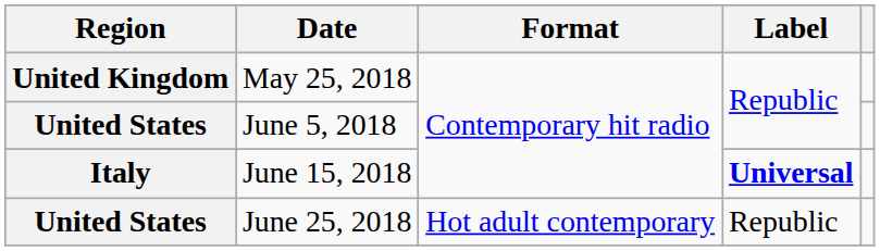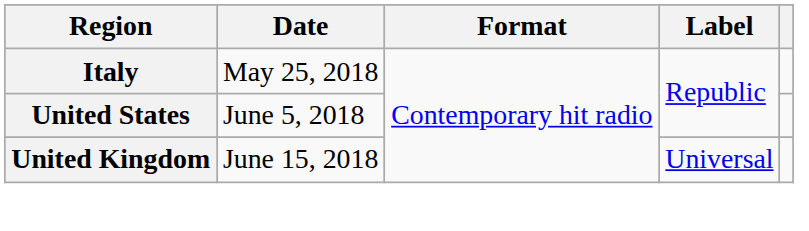 <table class="wikitable plainrowheaders">
 <tr>
 <th scope="col">Region</th>
 <th scope="col">Date</th>
 <th scope="col">Format</th>
 <th scope="col">Label</th>
 <th scope="col"></th>
 </tr>
 <tr>
-<th scope="row">United Kingdom</th>
+<th scope="row">Italy</th>
 <td>May 25, 2018</td>
 <td rowspan="3"><a href='#'>Contemporary hit radio</a></td>
 <td rowspan="2"><a href='#'>Republic</a></td>
 <td></td>
 </tr>
 <tr>
 <th scope="row">United States</th>
 <td>June 5, 2018</td>
 <td></td>
 </tr>
 <tr>
-<th scope="row">Italy</th>
+<th scope="row">United Kingdom</th>
 <td>June 15, 2018</td>
-<td><strong><a href='#'>Universal</a></strong></td>
-<td></td>
-</tr>
-<tr>
-<th scope="row">United States</th>
-<td>June 25, 2018</td>
-<td><a href='#'>Hot adult contemporary</a></td>
-<td>Republic</td>
+<td><a href='#'>Universal</a></td>
 <td></td>
 </tr>
 </table>
